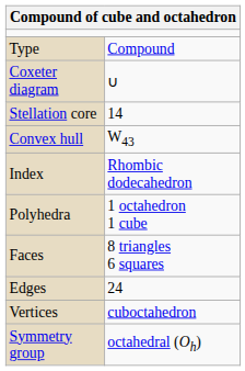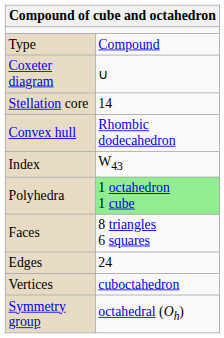 <table class=wikitable align="right" width="250">
 <tr>
 <th bgcolor=#e7dcc3 colspan=2>Compound of cube and octahedron</th>
 </tr>
 <tr>
 <td align=center colspan=2></td>
 </tr>
 <tr>
 <td bgcolor=#e7dcc3>Type</td>
 <td><a href='#'>Compound</a></td>
 </tr>
 <tr>
 <td bgcolor=#e7dcc3><a href='#'>Coxeter diagram</a></td>
 <td> ∪ </td>
 </tr>
 <tr>
 <td bgcolor=#e7dcc3><a href='#'>Stellation</a> core</td>
 <td>14</td>
 </tr>
 <tr>
 <td bgcolor=#e7dcc3><a href='#'>Convex hull</a></td>
+<td><a href='#'>Rhombic dodecahedron</a></td>
+</tr>
+<tr>
+<td bgcolor=#e7dcc3>Index</td>
 <td>W<sub>43</sub></td>
 </tr>
 <tr>
-<td bgcolor=#e7dcc3>Index</td>
-<td><a href='#'>Rhombic dodecahedron</a></td>
-</tr>
-<tr>
 <td bgcolor=#e7dcc3>Polyhedra</td>
-<td>1 <a href='#'>octahedron</a><br>1 <a href='#'>cube</a></td>
+<td style="background: lightgreen;">1 <a href='#'>octahedron</a><br>1 <a href='#'>cube</a></td>
 </tr>
 <tr>
 <td bgcolor=#e7dcc3>Faces</td>
 <td>8 <a href='#'>triangles</a><br>6 <a href='#'>squares</a></td>
 </tr>
 <tr>
 <td bgcolor=#e7dcc3>Edges</td>
 <td>24</td>
 </tr>
 <tr>
 <td bgcolor=#e7dcc3>Vertices</td>
 <td><a href='#'>cuboctahedron</a></td>
 </tr>
 <tr>
 <td bgcolor=#e7dcc3><a href='#'>Symmetry group</a></td>
 <td><a href='#'>octahedral</a> (<em>O</em><sub><em>h</em></sub>)</td>
 </tr>
 </table>
